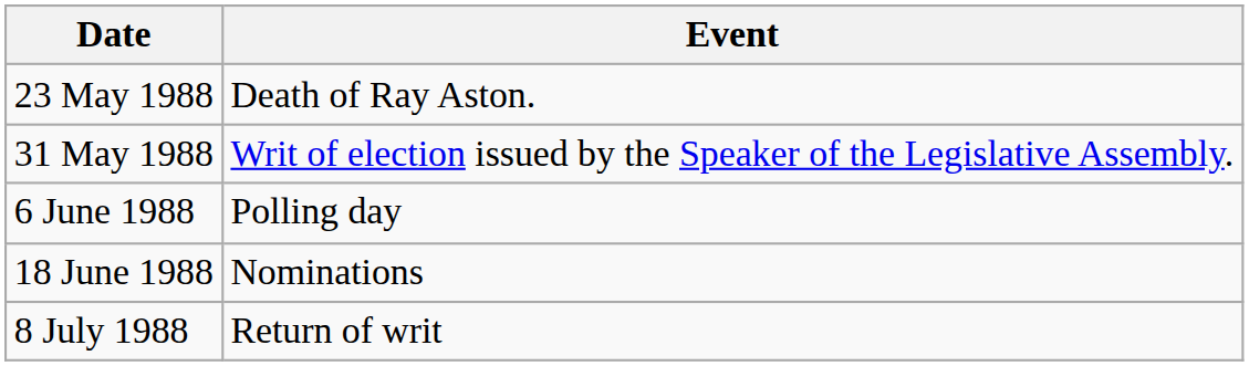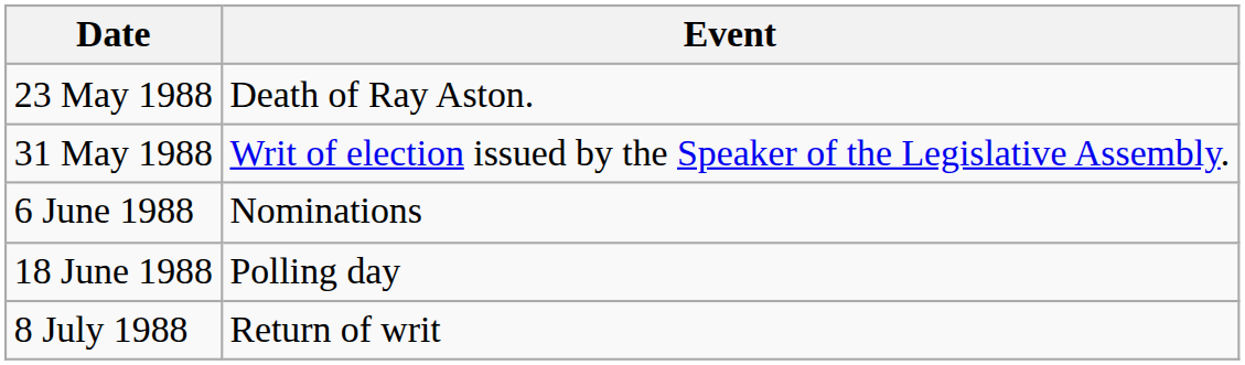 <table class="wikitable">
 <tr>
 <th>Date</th>
 <th>Event</th>
 </tr>
 <tr>
 <td>23 May 1988</td>
 <td>Death of Ray Aston.</td>
 </tr>
 <tr>
 <td>31 May 1988</td>
 <td><a href='#'>Writ of election</a> issued by the <a href='#'>Speaker of the Legislative Assembly</a>.</td>
 </tr>
 <tr>
 <td>6 June 1988</td>
-<td>Polling day</td>
+<td>Nominations</td>
 </tr>
 <tr>
 <td>18 June 1988</td>
-<td>Nominations</td>
+<td>Polling day</td>
 </tr>
 <tr>
 <td>8 July 1988</td>
 <td>Return of writ</td>
 </tr>
 </table>
